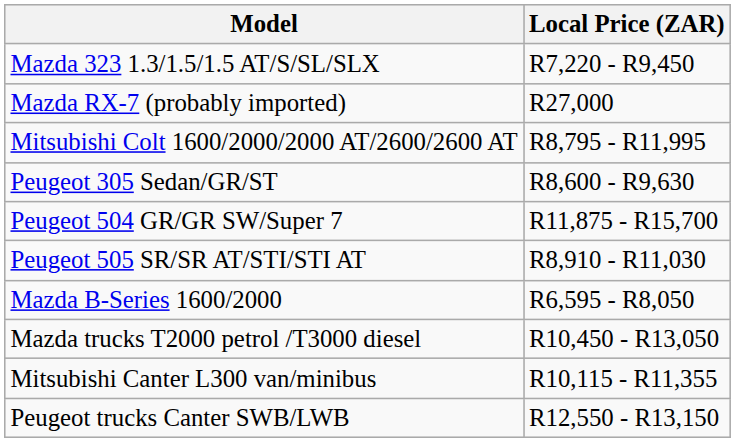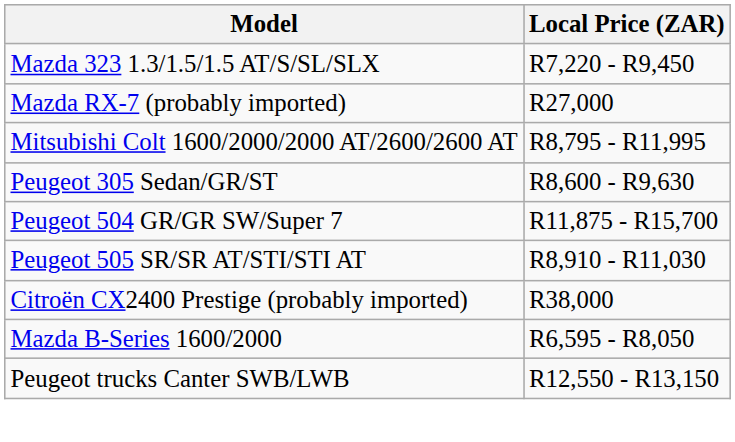 <table class="wikitable">
 <tr>
 <th>Model</th>
 <th>Local Price (ZAR)</th>
 </tr>
 <tr>
 <td><a href='#'>Mazda 323</a> 1.3/1.5/1.5 AT/S/SL/SLX</td>
 <td>R7,220 - R9,450</td>
 </tr>
 <tr>
 <td><a href='#'>Mazda RX-7</a> (probably imported)</td>
 <td>R27,000</td>
 </tr>
 <tr>
 <td><a href='#'>Mitsubishi Colt</a> 1600/2000/2000 AT/2600/2600 AT</td>
 <td>R8,795 - R11,995</td>
 </tr>
 <tr>
 <td><a href='#'>Peugeot 305</a> Sedan/GR/ST</td>
 <td>R8,600 - R9,630</td>
 </tr>
 <tr>
 <td><a href='#'>Peugeot 504</a> GR/GR SW/Super 7</td>
 <td>R11,875 - R15,700</td>
 </tr>
 <tr>
 <td><a href='#'>Peugeot 505</a> SR/SR AT/STI/STI AT</td>
 <td>R8,910 - R11,030</td>
 </tr>
 <tr>
+<td><a href='#'>Citroën CX</a>2400 Prestige (probably imported)</td>
+<td>R38,000</td>
+</tr>
+<tr>
 <td><a href='#'>Mazda B-Series</a> 1600/2000</td>
 <td>R6,595 - R8,050</td>
-</tr>
-<tr>
-<td>Mazda trucks T2000 petrol /T3000 diesel</td>
-<td>R10,450 - R13,050</td>
-</tr>
-<tr>
-<td>Mitsubishi Canter L300 van/minibus</td>
-<td>R10,115 - R11,355</td>
 </tr>
 <tr>
 <td>Peugeot trucks Canter SWB/LWB</td>
 <td>R12,550 - R13,150</td>
 </tr>
 </table>
